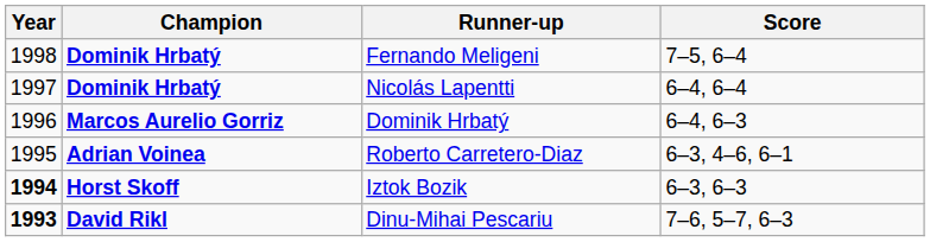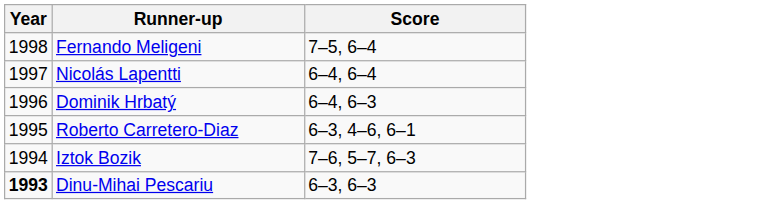 <table class="wikitable" style="font-size:90%">
 <tr>
 <th>Year</th>
-<th width="200">Champion</th>
 <th width="200">Runner-up</th>
 <th width="175">Score</th>
 </tr>
 <tr>
 <td>1998</td>
-<td> <strong><a href='#'>Dominik Hrbatý</a></strong></td>
 <td> <a href='#'>Fernando Meligeni</a></td>
 <td>7–5, 6–4</td>
 </tr>
 <tr>
 <td>1997</td>
-<td> <strong><a href='#'>Dominik Hrbatý</a></strong></td>
 <td> <a href='#'>Nicolás Lapentti</a></td>
 <td>6–4, 6–4</td>
 </tr>
 <tr>
 <td>1996</td>
-<td> <strong><a href='#'>Marcos Aurelio Gorriz</a></strong></td>
 <td> <a href='#'>Dominik Hrbatý</a></td>
 <td>6–4, 6–3</td>
 </tr>
 <tr>
 <td>1995</td>
-<td> <strong><a href='#'>Adrian Voinea</a></strong></td>
 <td> <a href='#'>Roberto Carretero-Diaz</a></td>
 <td>6–3, 4–6, 6–1</td>
 </tr>
 <tr>
-<td><strong>1994</strong></td>
-<td> <strong><a href='#'>Horst Skoff</a></strong></td>
+<td>1994</td>
 <td> <a href='#'>Iztok Bozik</a></td>
-<td>6–3, 6–3</td>
+<td>7–6, 5–7, 6–3</td>
 </tr>
 <tr>
 <td><strong>1993</strong></td>
-<td> <strong><a href='#'>David Rikl</a></strong></td>
 <td> <a href='#'>Dinu-Mihai Pescariu</a></td>
-<td>7–6, 5–7, 6–3</td>
+<td>6–3, 6–3</td>
 </tr>
 </table>
